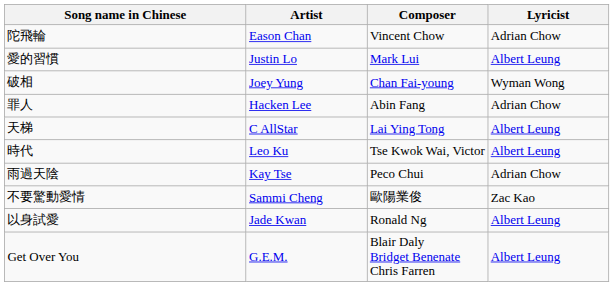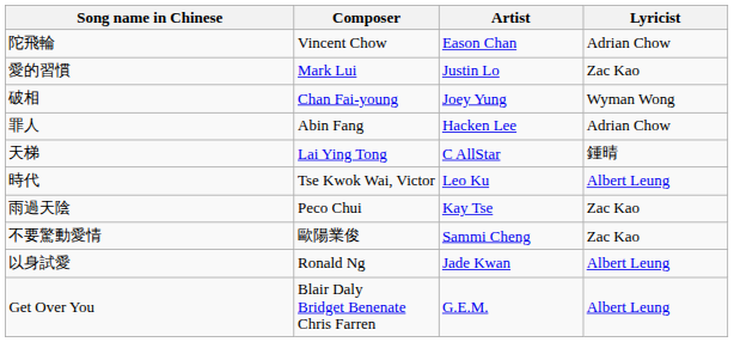 <table class="wikitable">
 <tr>
 <th width=40%>Song name in Chinese</th>
+<th width=20%>Composer</th>
 <th width=20%>Artist</th>
-<th width=20%>Composer</th>
 <th width=20%>Lyricist</th>
 </tr>
 <tr>
 <td>陀飛輪</td>
+<td>Vincent Chow</td>
 <td><a href='#'>Eason Chan</a></td>
-<td>Vincent Chow</td>
 <td>Adrian Chow</td>
 </tr>
 <tr>
 <td>愛的習慣</td>
+<td><a href='#'>Mark Lui</a></td>
 <td><a href='#'>Justin Lo</a></td>
-<td><a href='#'>Mark Lui</a></td>
-<td><a href='#'>Albert Leung</a></td>
+<td>Zac Kao</td>
 </tr>
 <tr>
 <td>破相</td>
+<td><a href='#'>Chan Fai-young</a></td>
 <td><a href='#'>Joey Yung</a></td>
-<td><a href='#'>Chan Fai-young</a></td>
 <td>Wyman Wong</td>
 </tr>
 <tr>
 <td>罪人</td>
+<td>Abin Fang</td>
 <td><a href='#'>Hacken Lee</a></td>
-<td>Abin Fang</td>
 <td>Adrian Chow</td>
 </tr>
 <tr>
 <td>天梯</td>
+<td><a href='#'>Lai Ying Tong</a></td>
 <td><a href='#'>C AllStar</a></td>
-<td><a href='#'>Lai Ying Tong</a></td>
-<td><a href='#'>Albert Leung</a></td>
+<td>鍾晴</td>
 </tr>
 <tr>
 <td>時代</td>
+<td>Tse Kwok Wai, Victor</td>
 <td><a href='#'>Leo Ku</a></td>
-<td>Tse Kwok Wai, Victor</td>
 <td><a href='#'>Albert Leung</a></td>
 </tr>
 <tr>
 <td>雨過天陰</td>
+<td>Peco Chui</td>
 <td><a href='#'>Kay Tse</a></td>
-<td>Peco Chui</td>
-<td>Adrian Chow</td>
+<td>Zac Kao</td>
 </tr>
 <tr>
 <td>不要驚動愛情</td>
+<td>歐陽業俊</td>
 <td><a href='#'>Sammi Cheng</a></td>
-<td>歐陽業俊</td>
 <td>Zac Kao</td>
 </tr>
 <tr>
 <td>以身試愛</td>
+<td>Ronald Ng</td>
 <td><a href='#'>Jade Kwan</a></td>
-<td>Ronald Ng</td>
 <td><a href='#'>Albert Leung</a></td>
 </tr>
 <tr>
 <td>Get Over You</td>
+<td>Blair Daly<br><a href='#'>Bridget Benenate</a><br>Chris Farren</td>
 <td><a href='#'>G.E.M.</a></td>
-<td>Blair Daly<br><a href='#'>Bridget Benenate</a><br>Chris Farren</td>
 <td><a href='#'>Albert Leung</a></td>
 </tr>
 </table>
